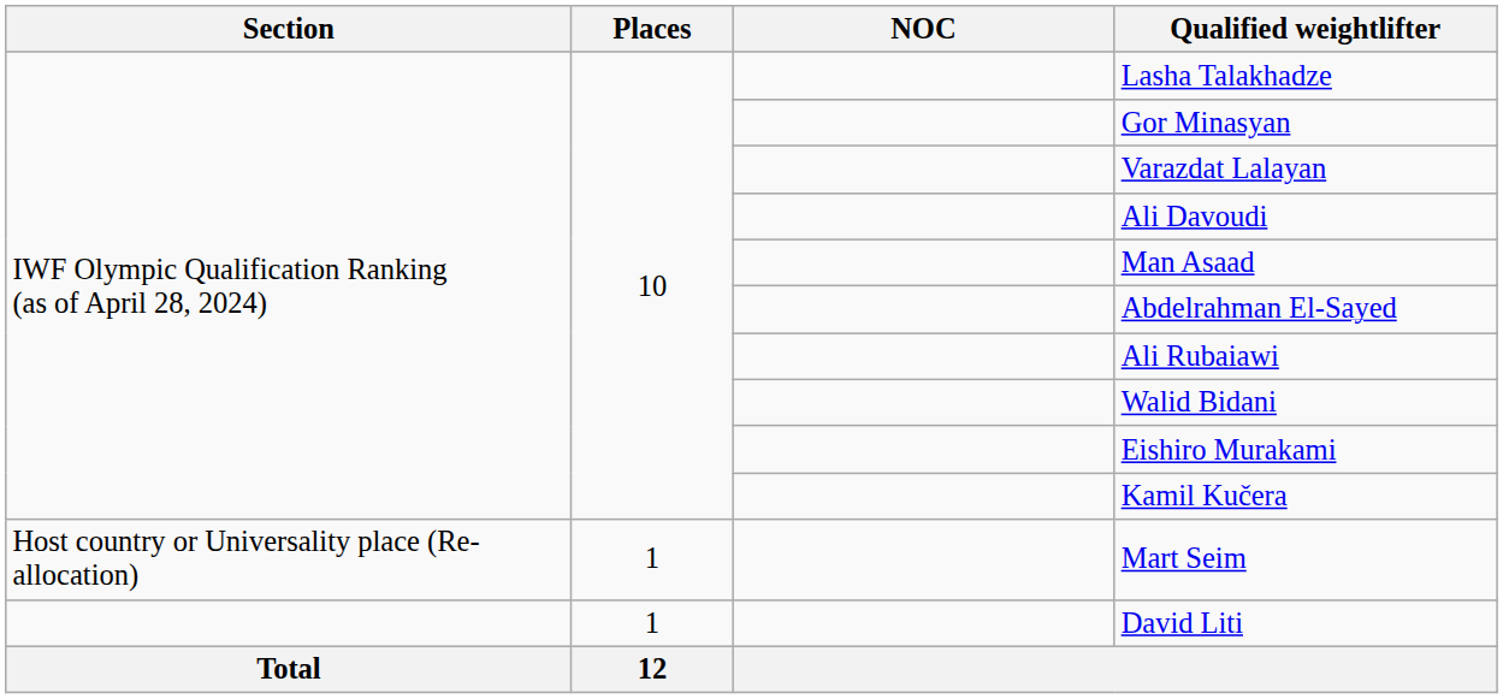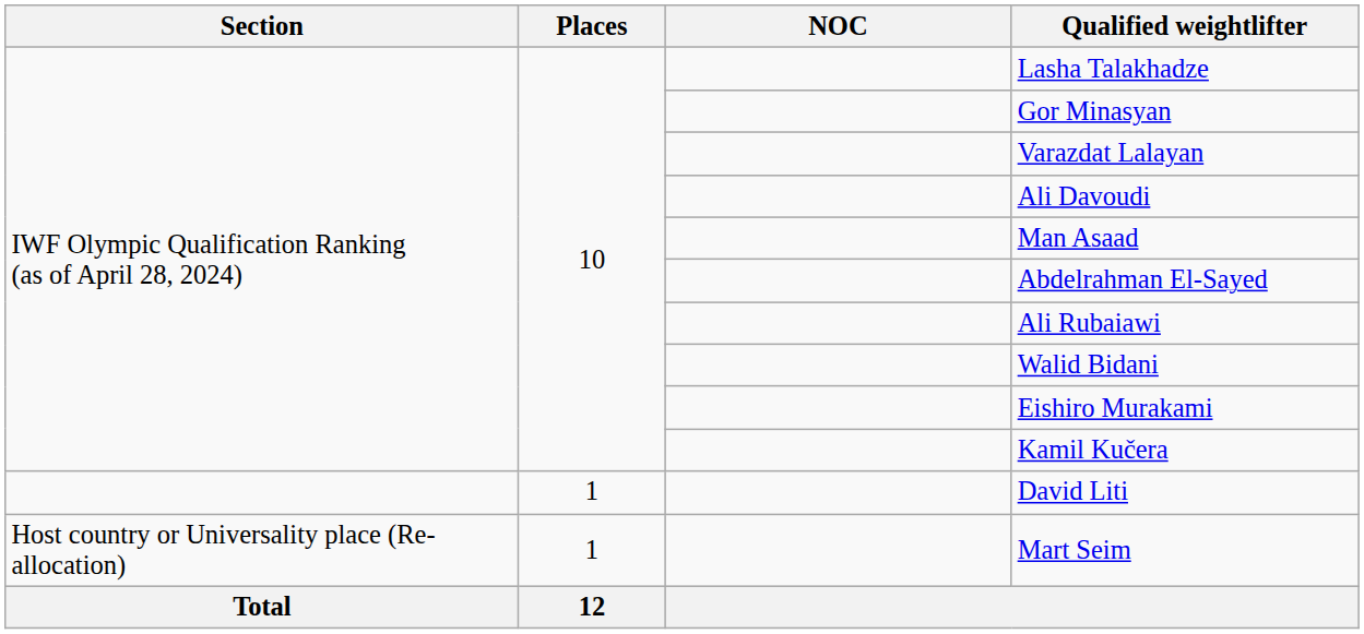 <table class="wikitable">
 <tr>
 <th width=300>Section</th>
 <th width=80>Places</th>
 <th width=200>NOC</th>
 <th width=200>Qualified weightlifter</th>
 </tr>
 <tr>
 <td rowspan=10>IWF Olympic Qualification Ranking<br>(as of April 28, 2024)</td>
 <td rowspan=10 align=center>10</td>
 <td></td>
 <td><a href='#'>Lasha Talakhadze</a></td>
 </tr>
 <tr>
 <td></td>
 <td><a href='#'>Gor Minasyan</a></td>
 </tr>
 <tr>
 <td></td>
 <td><a href='#'>Varazdat Lalayan</a></td>
 </tr>
 <tr>
 <td></td>
 <td><a href='#'>Ali Davoudi</a></td>
 </tr>
 <tr>
 <td></td>
 <td><a href='#'>Man Asaad</a></td>
 </tr>
 <tr>
 <td></td>
 <td><a href='#'>Abdelrahman El-Sayed</a></td>
 </tr>
 <tr>
 <td></td>
 <td><a href='#'>Ali Rubaiawi</a></td>
 </tr>
 <tr>
 <td></td>
 <td><a href='#'>Walid Bidani</a></td>
 </tr>
 <tr>
 <td></td>
 <td><a href='#'>Eishiro Murakami</a></td>
 </tr>
 <tr>
 <td></td>
 <td><a href='#'>Kamil Kučera</a></td>
 </tr>
 <tr>
+<td></td>
+<td align=center>1</td>
+<td></td>
+<td><a href='#'>David Liti</a></td>
+</tr>
+<tr>
 <td>Host country or Universality place (Re-allocation)</td>
 <td align=center>1</td>
 <td></td>
 <td><a href='#'>Mart Seim</a></td>
-</tr>
-<tr>
-<td></td>
-<td align=center>1</td>
-<td></td>
-<td><a href='#'>David Liti</a></td>
 </tr>
 <tr>
 <th>Total</th>
 <th>12</th>
 <th colspan=2></th>
 </tr>
 </table>
